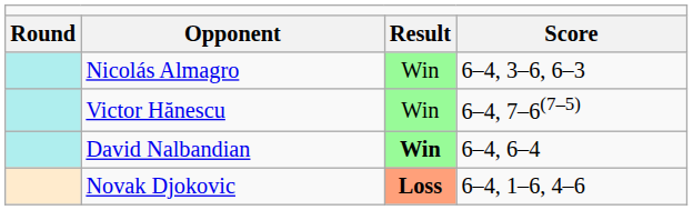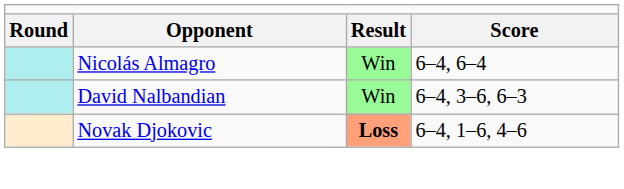 <table class=wikitable style=font-size:96%>
 <tr>
 <td colspan=4></td>
 </tr>
 <tr>
 <th>Round</th>
 <th style=width:200px>Opponent</th>
 <th>Result</th>
 <th width=150>Score</th>
 </tr>
 <tr>
 <td style=background:#afeeee></td>
 <td> <a href='#'>Nicolás Almagro</a></td>
 <td bgcolor=98FB98 style=text-align:center>Win</td>
-<td>6–4, 3–6, 6–3</td>
-</tr>
-<tr>
-<td style=background:#afeeee></td>
-<td> <a href='#'>Victor Hănescu</a></td>
-<td bgcolor=98FB98 style=text-align:center>Win</td>
-<td>6–4, 7–6<sup>(7–5)</sup></td>
+<td>6–4, 6–4</td>
 </tr>
 <tr>
 <td style=background:#afeeee></td>
 <td> <a href='#'>David Nalbandian</a></td>
-<td bgcolor=98FB98 style=text-align:center><strong>Win</strong></td>
-<td>6–4, 6–4</td>
+<td bgcolor=98FB98 style=text-align:center>Win</td>
+<td>6–4, 3–6, 6–3</td>
 </tr>
 <tr>
 <td style=background:#ffebcd></td>
 <td> <a href='#'>Novak Djokovic</a></td>
 <td bgcolor=FFA07A style=text-align:center><strong>Loss</strong></td>
 <td>6–4, 1–6, 4–6</td>
 </tr>
 </table>
